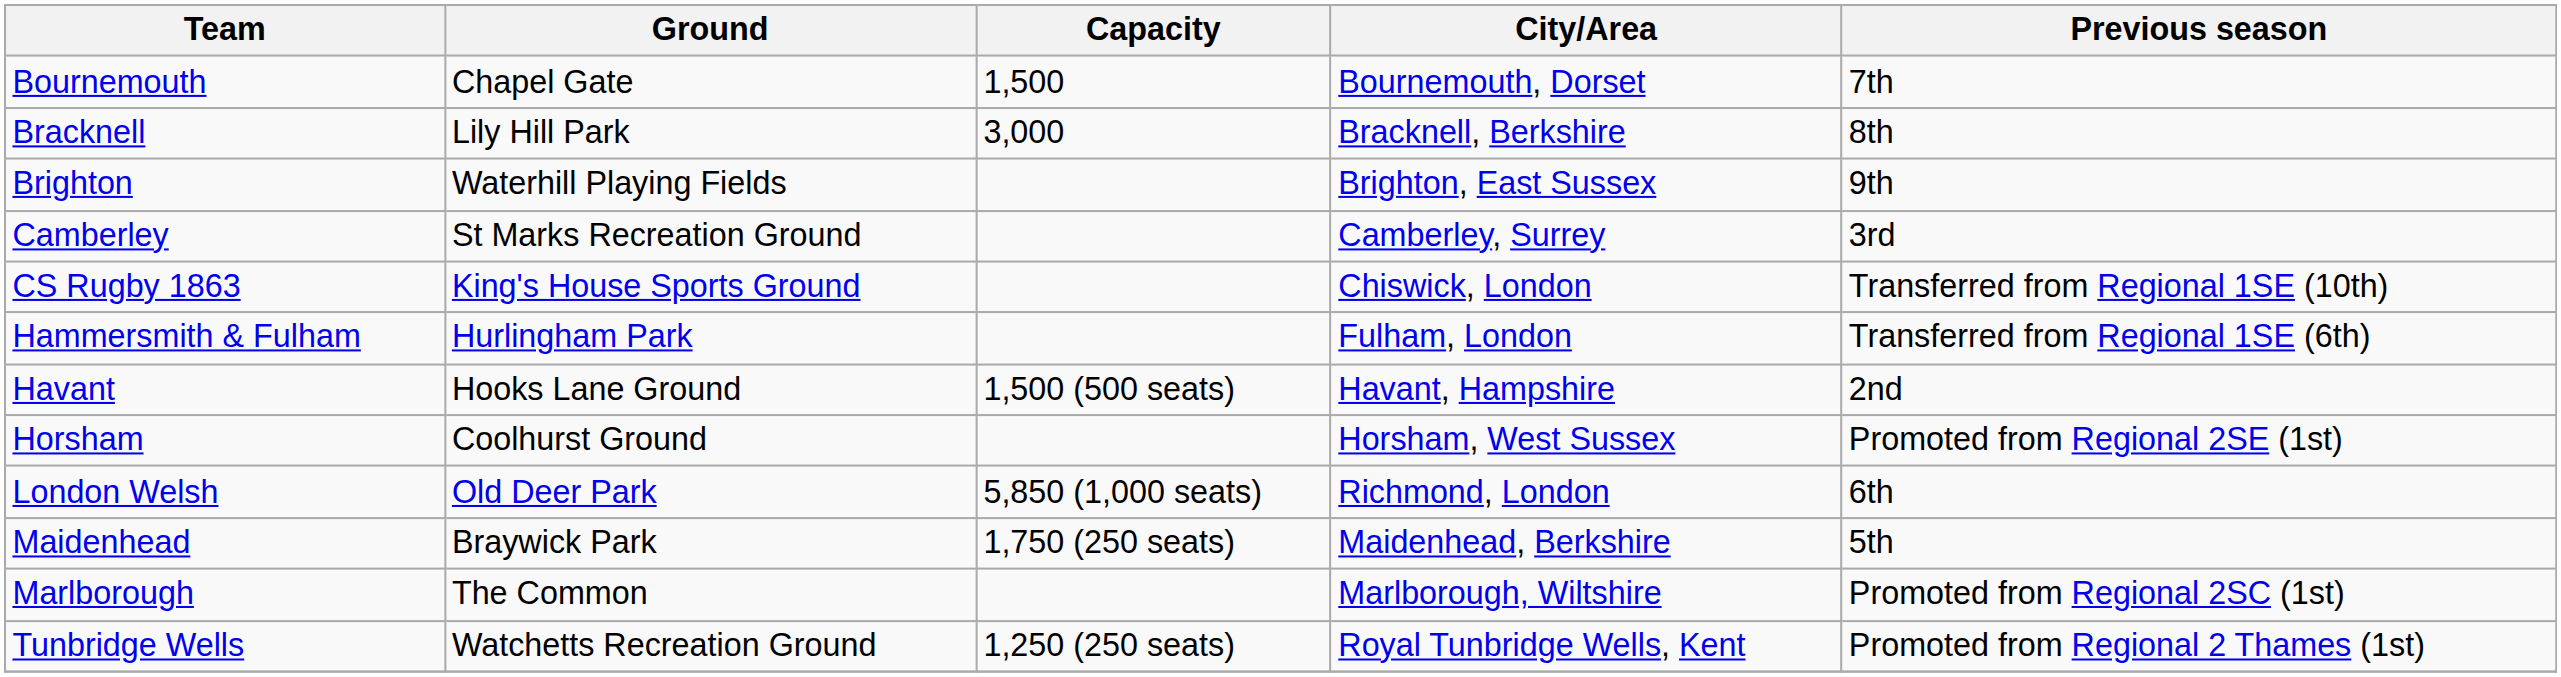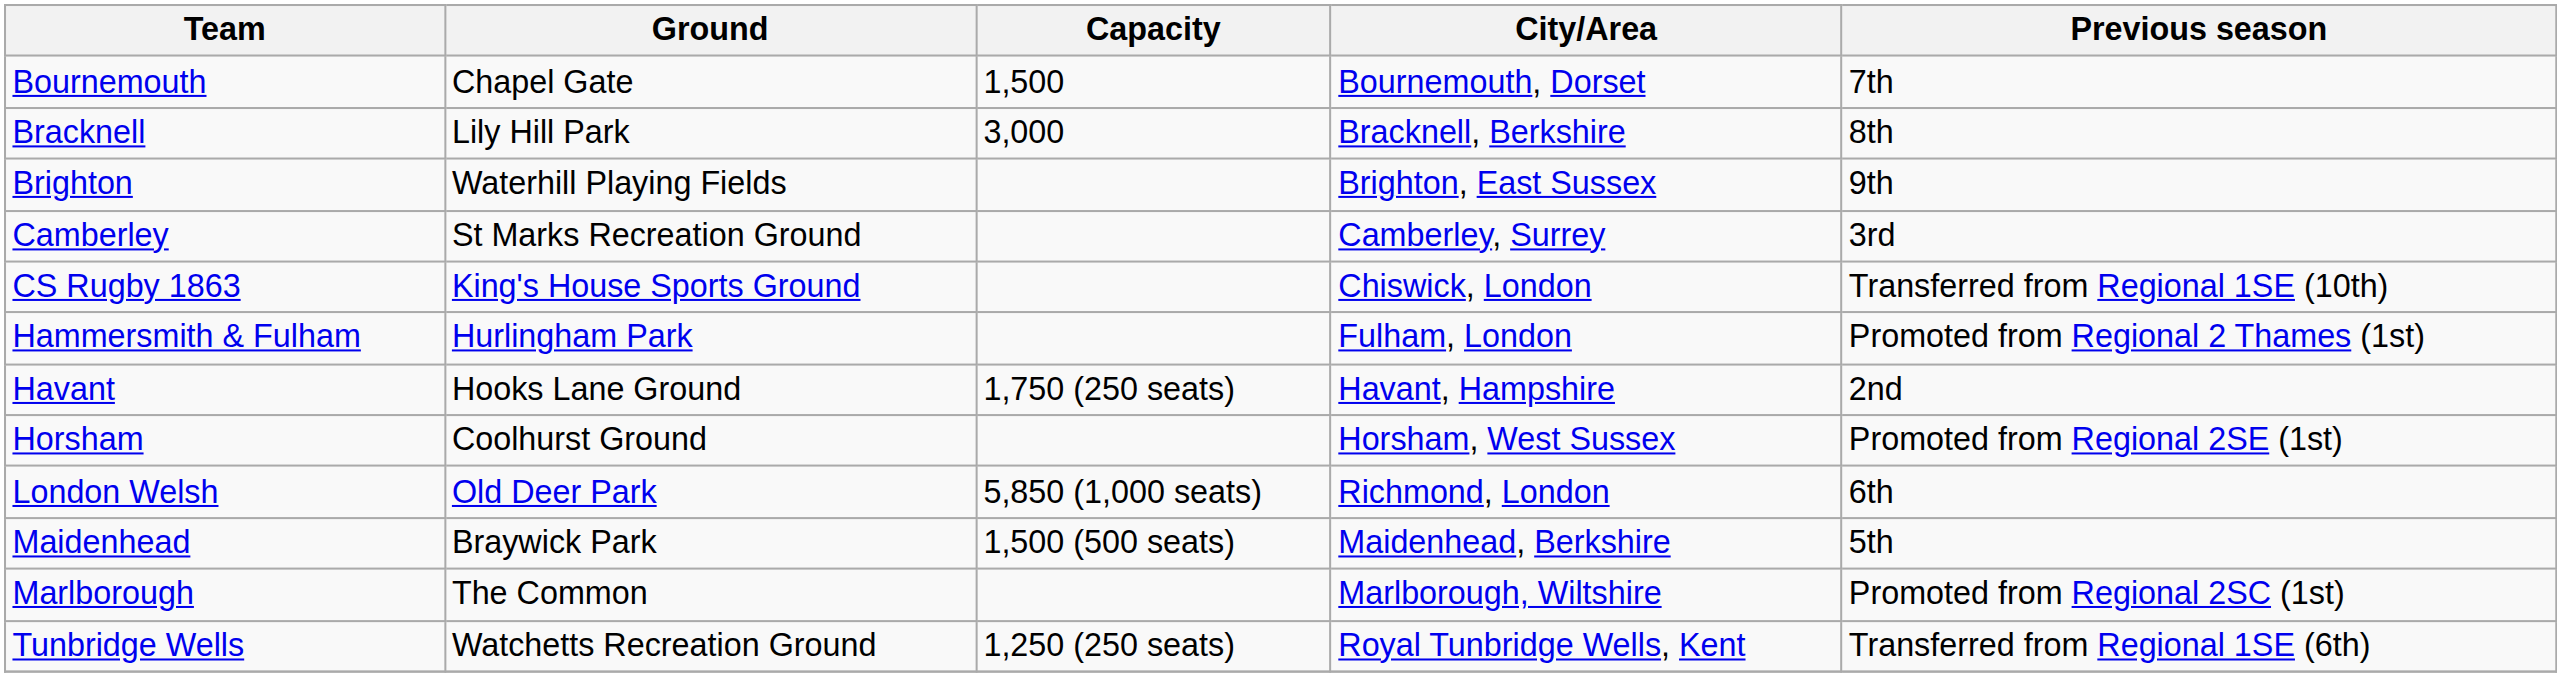 <table class="wikitable sortable" width=100%>
 <tr>
 <th>Team</th>
 <th>Ground</th>
 <th>Capacity</th>
 <th>City/Area</th>
 <th>Previous season</th>
 </tr>
 <tr>
 <td><a href='#'>Bournemouth</a></td>
 <td>Chapel Gate </td>
 <td>1,500</td>
 <td><a href='#'>Bournemouth</a>, <a href='#'>Dorset</a></td>
 <td>7th</td>
 </tr>
 <tr>
 <td><a href='#'>Bracknell</a></td>
 <td>Lily Hill Park </td>
 <td>3,000</td>
 <td><a href='#'>Bracknell</a>, <a href='#'>Berkshire</a></td>
 <td>8th</td>
 </tr>
 <tr>
 <td><a href='#'>Brighton</a></td>
 <td>Waterhill Playing Fields </td>
 <td></td>
 <td><a href='#'>Brighton</a>, <a href='#'>East Sussex</a></td>
 <td>9th</td>
 </tr>
 <tr>
 <td><a href='#'>Camberley</a></td>
 <td>St Marks Recreation Ground</td>
 <td></td>
 <td><a href='#'>Camberley</a>, <a href='#'>Surrey</a></td>
 <td>3rd</td>
 </tr>
 <tr>
 <td><a href='#'>CS Rugby 1863</a></td>
 <td><a href='#'>King's House Sports Ground</a></td>
 <td></td>
 <td><a href='#'>Chiswick</a>, <a href='#'>London</a></td>
 <td>Transferred from <a href='#'>Regional 1SE</a> (10th)</td>
 </tr>
 <tr>
 <td><a href='#'>Hammersmith & Fulham</a></td>
 <td><a href='#'>Hurlingham Park</a></td>
 <td></td>
 <td><a href='#'>Fulham</a>, <a href='#'>London</a></td>
-<td>Transferred from <a href='#'>Regional 1SE</a> (6th)</td>
+<td>Promoted from <a href='#'>Regional 2 Thames</a> (1st)</td>
 </tr>
 <tr>
 <td><a href='#'>Havant</a></td>
 <td>Hooks Lane Ground </td>
-<td>1,500 (500 seats)</td>
+<td>1,750 (250 seats)</td>
 <td><a href='#'>Havant</a>, <a href='#'>Hampshire</a></td>
 <td>2nd</td>
 </tr>
 <tr>
 <td><a href='#'>Horsham</a></td>
 <td>Coolhurst Ground</td>
 <td></td>
 <td><a href='#'>Horsham</a>, <a href='#'>West Sussex</a></td>
 <td>Promoted from <a href='#'>Regional 2SE</a> (1st)</td>
 </tr>
 <tr>
 <td><a href='#'>London Welsh</a></td>
 <td><a href='#'>Old Deer Park</a></td>
 <td>5,850 (1,000 seats)</td>
 <td><a href='#'>Richmond</a>, <a href='#'>London</a></td>
 <td>6th</td>
 </tr>
 <tr>
 <td><a href='#'>Maidenhead</a></td>
 <td>Braywick Park </td>
-<td>1,750 (250 seats)</td>
+<td>1,500 (500 seats)</td>
 <td><a href='#'>Maidenhead</a>, <a href='#'>Berkshire</a></td>
 <td>5th</td>
 </tr>
 <tr>
 <td><a href='#'>Marlborough</a></td>
 <td>The Common</td>
 <td></td>
 <td><a href='#'>Marlborough, Wiltshire</a></td>
 <td>Promoted from <a href='#'>Regional 2SC</a> (1st)</td>
 </tr>
 <tr>
 <td><a href='#'>Tunbridge Wells</a></td>
 <td>Watchetts Recreation Ground </td>
 <td>1,250 (250 seats)</td>
 <td><a href='#'>Royal Tunbridge Wells</a>, <a href='#'>Kent</a></td>
-<td>Promoted from <a href='#'>Regional 2 Thames</a> (1st)</td>
+<td>Transferred from <a href='#'>Regional 1SE</a> (6th)</td>
 </tr>
 <tr>
 </tr>
 </table>
